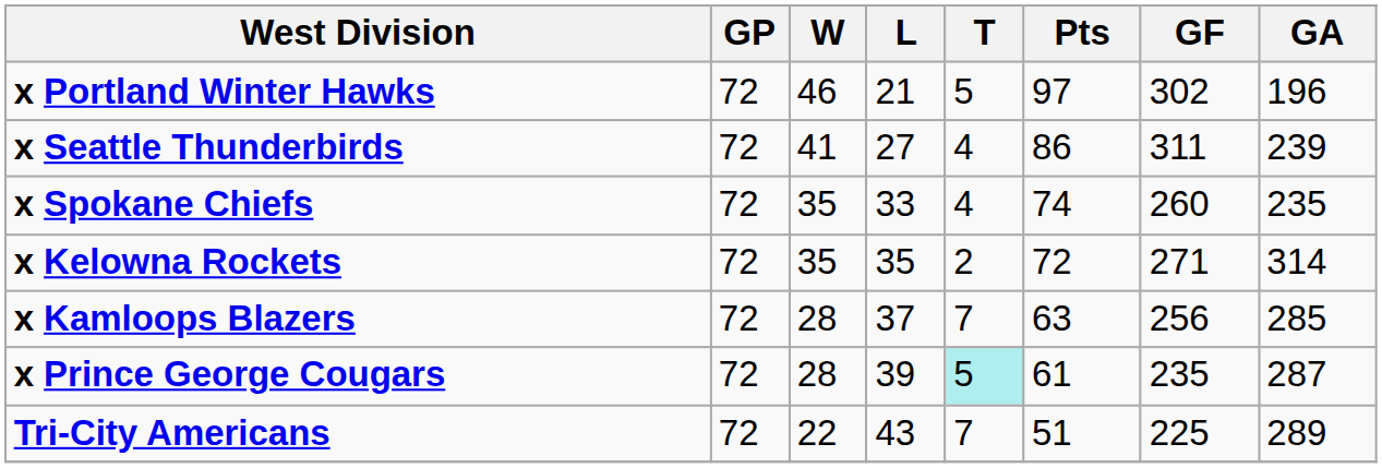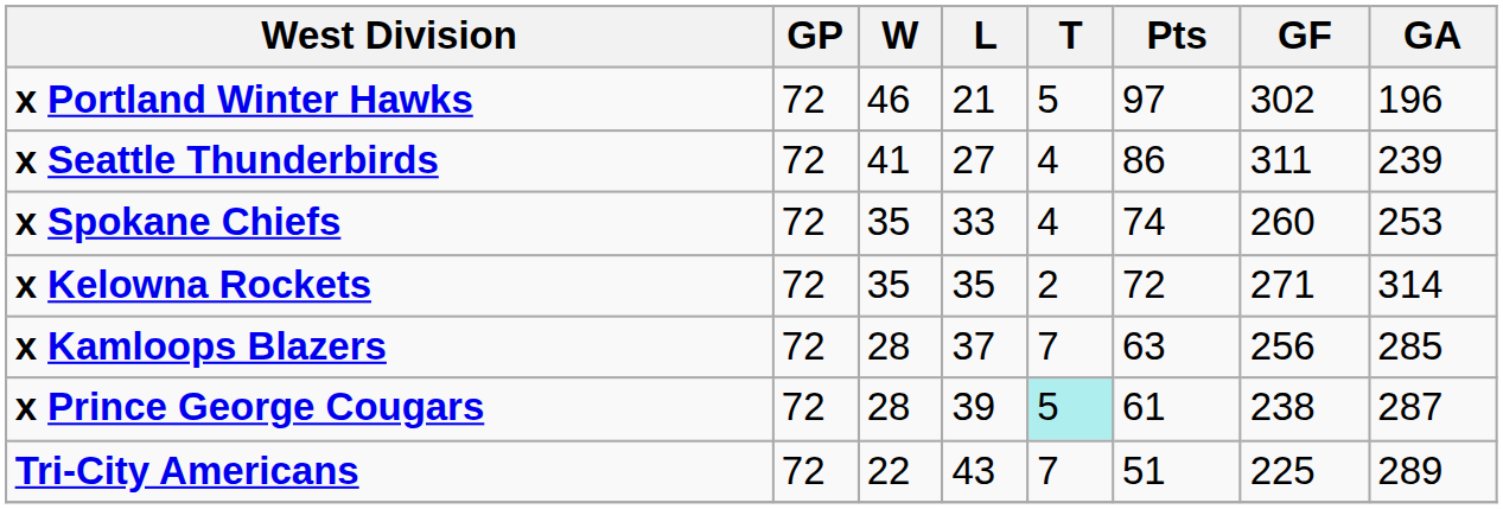 <table class="wikitable">
 <tr>
 <th width="45%">West Division</th>
 <th width="5%">GP</th>
 <th width="5%">W</th>
 <th width="5%">L</th>
 <th width="5%">T</th>
 <th width="7.5%">Pts</th>
 <th width="7.5%">GF</th>
 <th width="7.5%">GA</th>
 </tr>
 <tr>
 <td><strong>x <a href='#'>Portland Winter Hawks</a></strong></td>
 <td>72</td>
 <td>46</td>
 <td>21</td>
 <td>5</td>
 <td>97</td>
 <td>302</td>
 <td>196</td>
 </tr>
 <tr>
 <td><strong>x <a href='#'>Seattle Thunderbirds</a></strong></td>
 <td>72</td>
 <td>41</td>
 <td>27</td>
 <td>4</td>
 <td>86</td>
 <td>311</td>
 <td>239</td>
 </tr>
 <tr>
 <td><strong>x <a href='#'>Spokane Chiefs</a></strong></td>
 <td>72</td>
 <td>35</td>
 <td>33</td>
 <td>4</td>
 <td>74</td>
 <td>260</td>
-<td>235</td>
+<td>253</td>
 </tr>
 <tr>
 <td><strong>x <a href='#'>Kelowna Rockets</a></strong></td>
 <td>72</td>
 <td>35</td>
 <td>35</td>
 <td>2</td>
 <td>72</td>
 <td>271</td>
 <td>314</td>
 </tr>
 <tr>
 <td><strong>x <a href='#'>Kamloops Blazers</a></strong></td>
 <td>72</td>
 <td>28</td>
 <td>37</td>
 <td>7</td>
 <td>63</td>
 <td>256</td>
 <td>285</td>
 </tr>
 <tr>
 <td><strong>x <a href='#'>Prince George Cougars</a></strong></td>
 <td>72</td>
 <td>28</td>
 <td>39</td>
 <td style="background: paleturquoise;">5</td>
 <td>61</td>
-<td>235</td>
+<td>238</td>
 <td>287</td>
 </tr>
 <tr>
 <td><strong><a href='#'>Tri-City Americans</a></strong></td>
 <td>72</td>
 <td>22</td>
 <td>43</td>
 <td>7</td>
 <td>51</td>
 <td>225</td>
 <td>289</td>
 </tr>
 <tr>
 </tr>
 </table>
